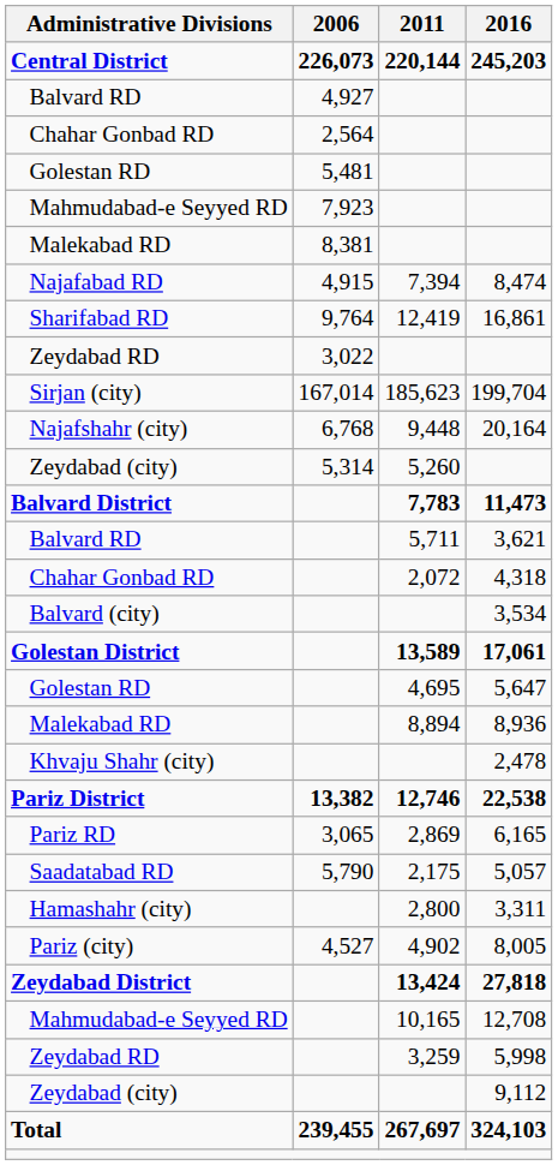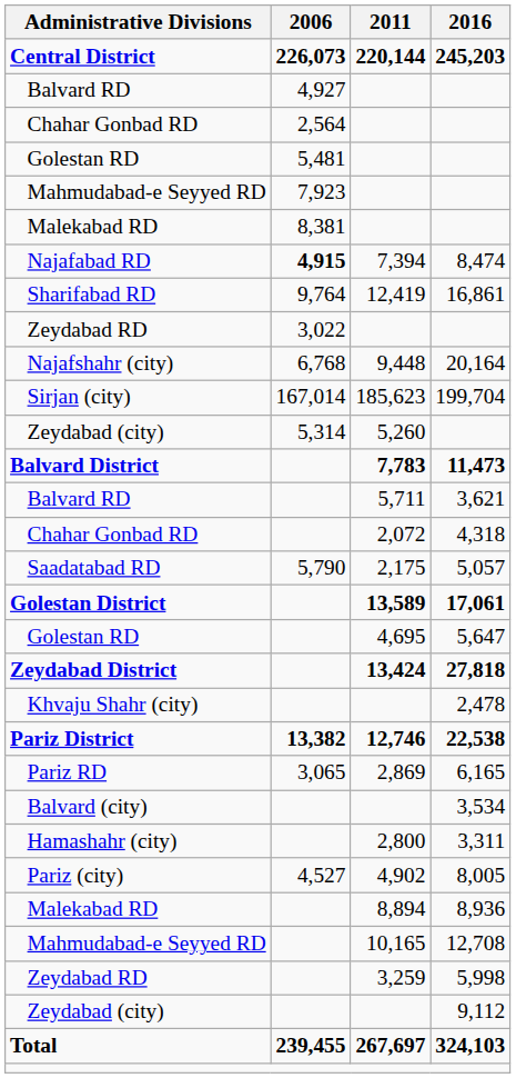 <table class="wikitable">
 <tr>
 <th>Administrative Divisions</th>
 <th>2006</th>
 <th>2011</th>
 <th>2016</th>
 </tr>
 <tr>
 <td><strong><a href='#'>Central District</a></strong></td>
 <td style="text-align: right;"><strong>226,073</strong></td>
 <td style="text-align: right;"><strong>220,144</strong></td>
 <td style="text-align: right;"><strong>245,203</strong></td>
 </tr>
 <tr>
 <td style="padding-left: 1em;">Balvard RD</td>
 <td style="text-align: right;">4,927</td>
 <td style="text-align: right;"></td>
 <td style="text-align: right;"></td>
 </tr>
 <tr>
 <td style="padding-left: 1em;">Chahar Gonbad RD</td>
 <td style="text-align: right;">2,564</td>
 <td style="text-align: right;"></td>
 <td style="text-align: right;"></td>
 </tr>
 <tr>
 <td style="padding-left: 1em;">Golestan RD</td>
 <td style="text-align: right;">5,481</td>
 <td style="text-align: right;"></td>
 <td style="text-align: right;"></td>
 </tr>
 <tr>
 <td style="padding-left: 1em;">Mahmudabad-e Seyyed RD</td>
 <td style="text-align: right;">7,923</td>
 <td style="text-align: right;"></td>
 <td style="text-align: right;"></td>
 </tr>
 <tr>
 <td style="padding-left: 1em;">Malekabad RD</td>
 <td style="text-align: right;">8,381</td>
 <td style="text-align: right;"></td>
 <td style="text-align: right;"></td>
 </tr>
 <tr>
 <td style="padding-left: 1em;"><a href='#'>Najafabad RD</a></td>
-<td style="text-align: right;">4,915</td>
+<td style="text-align: right;"><strong>4,915</strong></td>
 <td style="text-align: right;">7,394</td>
 <td style="text-align: right;">8,474</td>
 </tr>
 <tr>
 <td style="padding-left: 1em;"><a href='#'>Sharifabad RD</a></td>
 <td style="text-align: right;">9,764</td>
 <td style="text-align: right;">12,419</td>
 <td style="text-align: right;">16,861</td>
 </tr>
 <tr>
 <td style="padding-left: 1em;">Zeydabad RD</td>
 <td style="text-align: right;">3,022</td>
 <td style="text-align: right;"></td>
 <td style="text-align: right;"></td>
 </tr>
 <tr>
+<td style="padding-left: 1em;"><a href='#'>Najafshahr</a> (city)</td>
+<td style="text-align: right;">6,768</td>
+<td style="text-align: right;">9,448</td>
+<td style="text-align: right;">20,164</td>
+</tr>
+<tr>
 <td style="padding-left: 1em;"><a href='#'>Sirjan</a> (city)</td>
 <td style="text-align: right;">167,014</td>
 <td style="text-align: right;">185,623</td>
 <td style="text-align: right;">199,704</td>
-</tr>
-<tr>
-<td style="padding-left: 1em;"><a href='#'>Najafshahr</a> (city)</td>
-<td style="text-align: right;">6,768</td>
-<td style="text-align: right;">9,448</td>
-<td style="text-align: right;">20,164</td>
 </tr>
 <tr>
 <td style="padding-left: 1em;">Zeydabad (city)</td>
 <td style="text-align: right;">5,314</td>
 <td style="text-align: right;">5,260</td>
 <td style="text-align: right;"></td>
 </tr>
 <tr>
 <td><strong><a href='#'>Balvard District</a></strong></td>
 <td style="text-align: right;"></td>
 <td style="text-align: right;"><strong>7,783</strong></td>
 <td style="text-align: right;"><strong>11,473</strong></td>
 </tr>
 <tr>
 <td style="padding-left: 1em;"><a href='#'>Balvard RD</a></td>
 <td style="text-align: right;"></td>
 <td style="text-align: right;">5,711</td>
 <td style="text-align: right;">3,621</td>
 </tr>
 <tr>
 <td style="padding-left: 1em;"><a href='#'>Chahar Gonbad RD</a></td>
 <td style="text-align: right;"></td>
 <td style="text-align: right;">2,072</td>
 <td style="text-align: right;">4,318</td>
 </tr>
 <tr>
-<td style="padding-left: 1em;"><a href='#'>Balvard</a> (city)</td>
-<td style="text-align: right;"></td>
-<td style="text-align: right;"></td>
-<td style="text-align: right;">3,534</td>
+<td style="padding-left: 1em;"><a href='#'>Saadatabad RD</a></td>
+<td style="text-align: right;">5,790</td>
+<td style="text-align: right;">2,175</td>
+<td style="text-align: right;">5,057</td>
 </tr>
 <tr>
 <td><strong><a href='#'>Golestan District</a></strong></td>
 <td style="text-align: right;"></td>
 <td style="text-align: right;"><strong>13,589</strong></td>
 <td style="text-align: right;"><strong>17,061</strong></td>
 </tr>
 <tr>
 <td style="padding-left: 1em;"><a href='#'>Golestan RD</a></td>
 <td style="text-align: right;"></td>
 <td style="text-align: right;">4,695</td>
 <td style="text-align: right;">5,647</td>
 </tr>
 <tr>
-<td style="padding-left: 1em;"><a href='#'>Malekabad RD</a></td>
+<td><strong><a href='#'>Zeydabad District</a></strong></td>
 <td style="text-align: right;"></td>
-<td style="text-align: right;">8,894</td>
-<td style="text-align: right;">8,936</td>
+<td style="text-align: right;"><strong>13,424</strong></td>
+<td style="text-align: right;"><strong>27,818</strong></td>
 </tr>
 <tr>
 <td style="padding-left: 1em;"><a href='#'>Khvaju Shahr</a> (city)</td>
 <td style="text-align: right;"></td>
 <td style="text-align: right;"></td>
 <td style="text-align: right;">2,478</td>
 </tr>
 <tr>
 <td><strong><a href='#'>Pariz District</a></strong></td>
 <td style="text-align: right;"><strong>13,382</strong></td>
 <td style="text-align: right;"><strong>12,746</strong></td>
 <td style="text-align: right;"><strong>22,538</strong></td>
 </tr>
 <tr>
 <td style="padding-left: 1em;"><a href='#'>Pariz RD</a></td>
 <td style="text-align: right;">3,065</td>
 <td style="text-align: right;">2,869</td>
 <td style="text-align: right;">6,165</td>
 </tr>
 <tr>
-<td style="padding-left: 1em;"><a href='#'>Saadatabad RD</a></td>
-<td style="text-align: right;">5,790</td>
-<td style="text-align: right;">2,175</td>
-<td style="text-align: right;">5,057</td>
+<td style="padding-left: 1em;"><a href='#'>Balvard</a> (city)</td>
+<td style="text-align: right;"></td>
+<td style="text-align: right;"></td>
+<td style="text-align: right;">3,534</td>
 </tr>
 <tr>
 <td style="padding-left: 1em;"><a href='#'>Hamashahr</a> (city)</td>
 <td style="text-align: right;"></td>
 <td style="text-align: right;">2,800</td>
 <td style="text-align: right;">3,311</td>
 </tr>
 <tr>
 <td style="padding-left: 1em;"><a href='#'>Pariz</a> (city)</td>
 <td style="text-align: right;">4,527</td>
 <td style="text-align: right;">4,902</td>
 <td style="text-align: right;">8,005</td>
 </tr>
 <tr>
-<td><strong><a href='#'>Zeydabad District</a></strong></td>
+<td style="padding-left: 1em;"><a href='#'>Malekabad RD</a></td>
 <td style="text-align: right;"></td>
-<td style="text-align: right;"><strong>13,424</strong></td>
-<td style="text-align: right;"><strong>27,818</strong></td>
+<td style="text-align: right;">8,894</td>
+<td style="text-align: right;">8,936</td>
 </tr>
 <tr>
 <td style="padding-left: 1em;"><a href='#'>Mahmudabad-e Seyyed RD</a></td>
 <td style="text-align: right;"></td>
 <td style="text-align: right;">10,165</td>
 <td style="text-align: right;">12,708</td>
 </tr>
 <tr>
 <td style="padding-left: 1em;"><a href='#'>Zeydabad RD</a></td>
 <td style="text-align: right;"></td>
 <td style="text-align: right;">3,259</td>
 <td style="text-align: right;">5,998</td>
 </tr>
 <tr>
 <td style="padding-left: 1em;"><a href='#'>Zeydabad</a> (city)</td>
 <td style="text-align: right;"></td>
 <td style="text-align: right;"></td>
 <td style="text-align: right;">9,112</td>
 </tr>
 <tr>
 <td><strong>Total</strong></td>
 <td style="text-align: right;"><strong>239,455</strong></td>
 <td style="text-align: right;"><strong>267,697</strong></td>
 <td style="text-align: right;"><strong>324,103</strong></td>
 </tr>
 <tr>
 <td colspan=4></td>
 </tr>
 </table>
